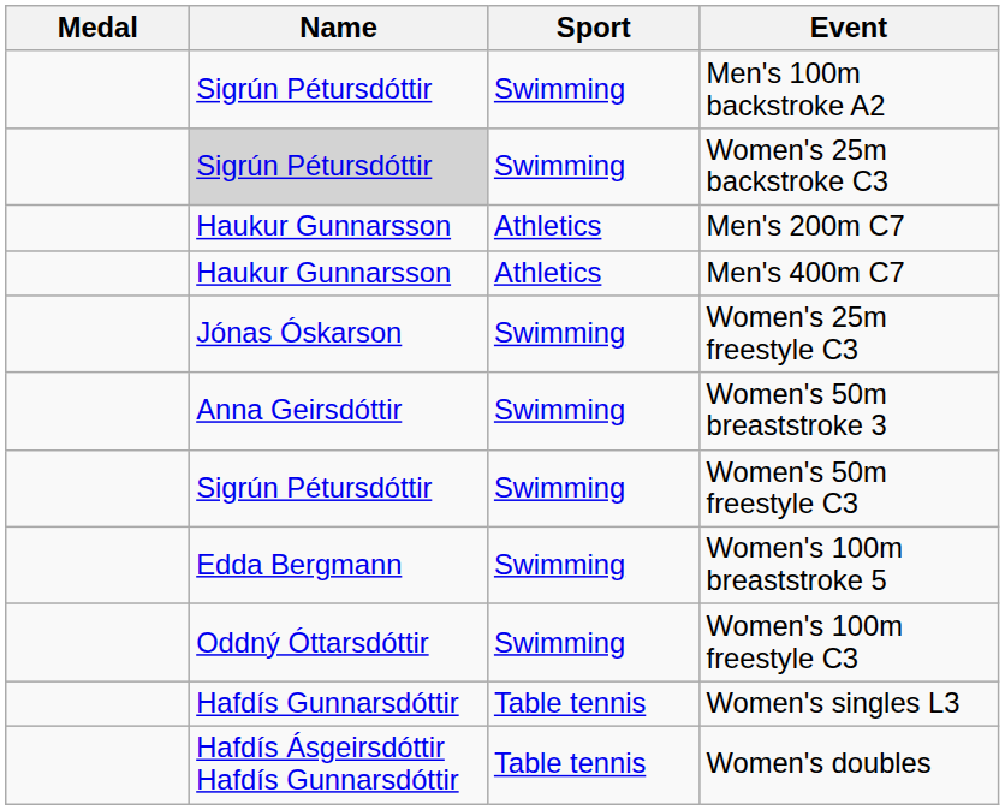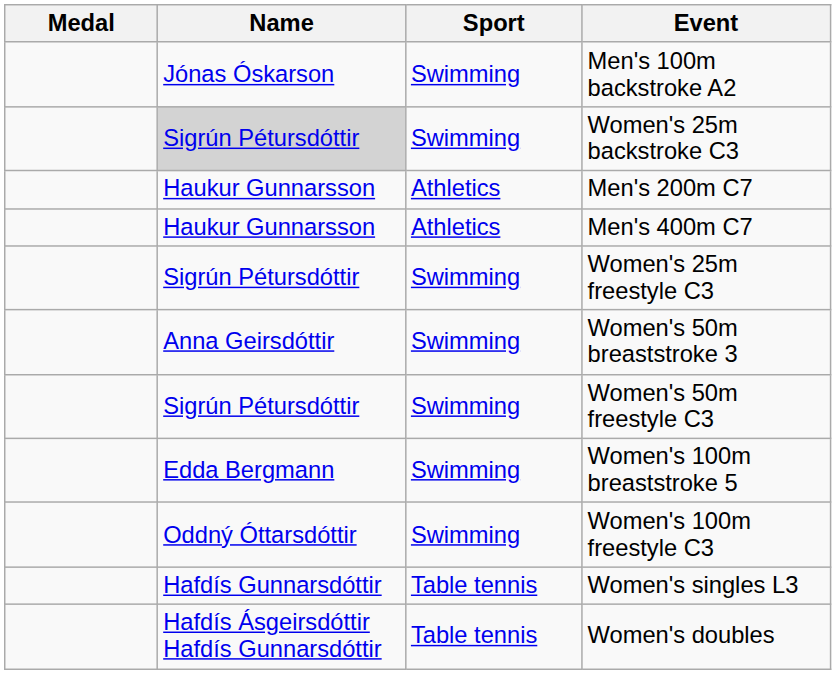 <table class="wikitable">
 <tr>
 <th style="width:6em">Medal</th>
 <th style="width:10em">Name</th>
 <th style="width:7em">Sport</th>
 <th style="width:10em">Event</th>
 </tr>
 <tr>
 <td></td>
-<td><a href='#'>Sigrún Pétursdóttir</a></td>
+<td><a href='#'>Jónas Óskarson</a></td>
 <td><a href='#'>Swimming</a></td>
 <td>Men's 100m backstroke A2</td>
 </tr>
 <tr>
 <td></td>
 <td style="background: lightgrey;"><a href='#'>Sigrún Pétursdóttir</a></td>
 <td><a href='#'>Swimming</a></td>
 <td>Women's 25m backstroke C3</td>
 </tr>
 <tr>
 <td></td>
 <td><a href='#'>Haukur Gunnarsson</a></td>
 <td><a href='#'>Athletics</a></td>
 <td>Men's 200m C7</td>
 </tr>
 <tr>
 <td></td>
 <td><a href='#'>Haukur Gunnarsson</a></td>
 <td><a href='#'>Athletics</a></td>
 <td>Men's 400m C7</td>
 </tr>
 <tr>
 <td></td>
-<td><a href='#'>Jónas Óskarson</a></td>
+<td><a href='#'>Sigrún Pétursdóttir</a></td>
 <td><a href='#'>Swimming</a></td>
 <td>Women's 25m freestyle C3</td>
 </tr>
 <tr>
 <td></td>
 <td><a href='#'>Anna Geirsdóttir</a></td>
 <td><a href='#'>Swimming</a></td>
 <td>Women's 50m breaststroke 3</td>
 </tr>
 <tr>
 <td></td>
 <td><a href='#'>Sigrún Pétursdóttir</a></td>
 <td><a href='#'>Swimming</a></td>
 <td>Women's 50m freestyle C3</td>
 </tr>
 <tr>
 <td></td>
 <td><a href='#'>Edda Bergmann</a></td>
 <td><a href='#'>Swimming</a></td>
 <td>Women's 100m breaststroke 5</td>
 </tr>
 <tr>
 <td></td>
 <td><a href='#'>Oddný Óttarsdóttir</a></td>
 <td><a href='#'>Swimming</a></td>
 <td>Women's 100m freestyle C3</td>
 </tr>
 <tr>
 <td></td>
 <td><a href='#'>Hafdís Gunnarsdóttir</a></td>
 <td><a href='#'>Table tennis</a></td>
 <td>Women's singles L3</td>
 </tr>
 <tr>
 <td></td>
 <td><a href='#'>Hafdís Ásgeirsdóttir</a><br><a href='#'>Hafdís Gunnarsdóttir</a></td>
 <td><a href='#'>Table tennis</a></td>
 <td>Women's doubles</td>
 </tr>
 </table>
